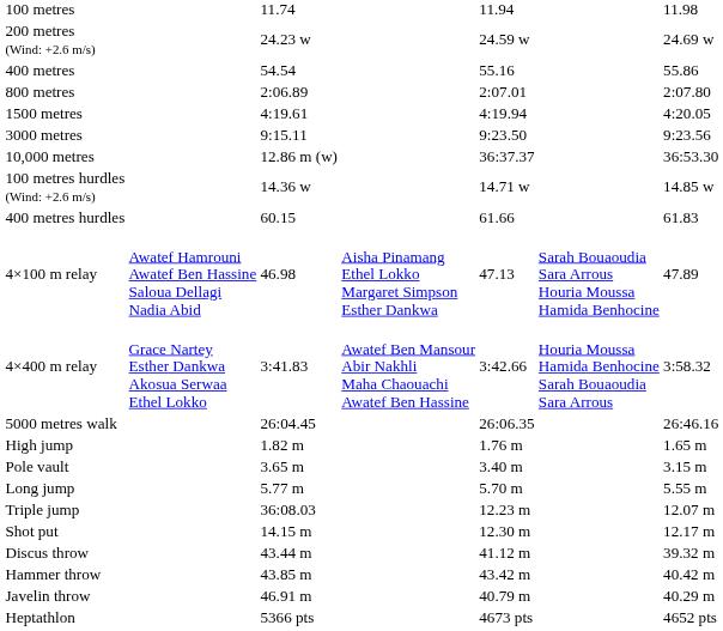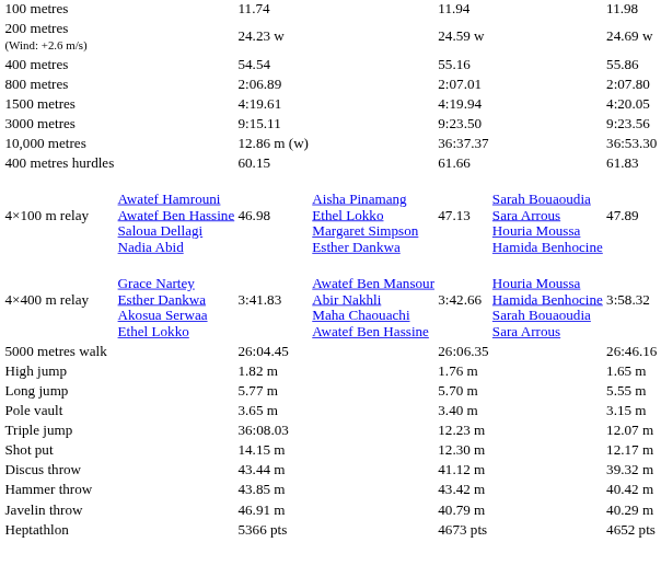 <table>
 <tr>
 <td>100 metres</td>
 <td></td>
 <td>11.74</td>
 <td></td>
 <td>11.94</td>
 <td></td>
 <td>11.98</td>
 </tr>
 <tr>
 <td>200 metres<br><small>(Wind: +2.6 m/s)</small></td>
 <td></td>
 <td>24.23 w</td>
 <td></td>
 <td>24.59 w</td>
 <td></td>
 <td>24.69 w</td>
 </tr>
 <tr>
 <td>400 metres</td>
 <td></td>
 <td>54.54</td>
 <td></td>
 <td>55.16</td>
 <td></td>
 <td>55.86</td>
 </tr>
 <tr>
 <td>800 metres</td>
 <td></td>
 <td>2:06.89</td>
 <td></td>
 <td>2:07.01</td>
 <td></td>
 <td>2:07.80</td>
 </tr>
 <tr>
 <td>1500 metres</td>
 <td></td>
 <td>4:19.61</td>
 <td></td>
 <td>4:19.94</td>
 <td></td>
 <td>4:20.05</td>
 </tr>
 <tr>
 <td>3000 metres</td>
 <td></td>
 <td>9:15.11</td>
 <td></td>
 <td>9:23.50</td>
 <td></td>
 <td>9:23.56</td>
 </tr>
 <tr>
 <td>10,000 metres</td>
 <td></td>
 <td>12.86 m (w)</td>
 <td></td>
 <td>36:37.37</td>
 <td></td>
 <td>36:53.30</td>
 </tr>
 <tr>
-<td>100 metres hurdles<br><small>(Wind: +2.6 m/s)</small></td>
-<td></td>
-<td>14.36 w</td>
-<td></td>
-<td>14.71 w</td>
-<td></td>
-<td>14.85 w</td>
-</tr>
-<tr>
 <td>400 metres hurdles</td>
 <td></td>
 <td>60.15</td>
 <td></td>
 <td>61.66</td>
 <td></td>
 <td>61.83</td>
 </tr>
 <tr>
 <td>4×100 m relay</td>
 <td><br><a href='#'>Awatef Hamrouni</a><br><a href='#'>Awatef Ben Hassine</a><br><a href='#'>Saloua Dellagi</a><br><a href='#'>Nadia Abid</a></td>
 <td>46.98</td>
 <td><br><a href='#'>Aisha Pinamang</a><br><a href='#'>Ethel Lokko</a><br><a href='#'>Margaret Simpson</a><br><a href='#'>Esther Dankwa</a></td>
 <td>47.13</td>
 <td><br><a href='#'>Sarah Bouaoudia</a><br><a href='#'>Sara Arrous</a><br><a href='#'>Houria Moussa</a><br><a href='#'>Hamida Benhocine</a></td>
 <td>47.89</td>
 </tr>
 <tr>
 <td>4×400 m relay</td>
 <td><br><a href='#'>Grace Nartey</a><br><a href='#'>Esther Dankwa</a><br><a href='#'>Akosua Serwaa</a><br><a href='#'>Ethel Lokko</a></td>
 <td>3:41.83</td>
 <td><br><a href='#'>Awatef Ben Mansour</a><br><a href='#'>Abir Nakhli</a><br><a href='#'>Maha Chaouachi</a><br><a href='#'>Awatef Ben Hassine</a></td>
 <td>3:42.66</td>
 <td><br><a href='#'>Houria Moussa</a><br><a href='#'>Hamida Benhocine</a><br><a href='#'>Sarah Bouaoudia</a><br><a href='#'>Sara Arrous</a></td>
 <td>3:58.32</td>
 </tr>
 <tr>
 <td>5000 metres walk</td>
 <td></td>
 <td>26:04.45</td>
 <td></td>
 <td>26:06.35</td>
 <td></td>
 <td>26:46.16</td>
 </tr>
 <tr>
 <td>High jump</td>
 <td></td>
 <td>1.82 m</td>
 <td></td>
 <td>1.76 m</td>
 <td></td>
 <td>1.65 m</td>
 </tr>
 <tr>
+<td>Long jump</td>
+<td></td>
+<td>5.77 m</td>
+<td></td>
+<td>5.70 m</td>
+<td></td>
+<td>5.55 m</td>
+</tr>
+<tr>
 <td>Pole vault</td>
 <td></td>
 <td>3.65 m</td>
 <td></td>
 <td>3.40 m</td>
 <td></td>
 <td>3.15 m</td>
-</tr>
-<tr>
-<td>Long jump</td>
-<td></td>
-<td>5.77 m</td>
-<td></td>
-<td>5.70 m</td>
-<td></td>
-<td>5.55 m</td>
 </tr>
 <tr>
 <td>Triple jump</td>
 <td></td>
 <td>36:08.03</td>
 <td></td>
 <td>12.23 m</td>
 <td></td>
 <td>12.07 m</td>
 </tr>
 <tr>
 <td>Shot put</td>
 <td></td>
 <td>14.15 m</td>
 <td></td>
 <td>12.30 m</td>
 <td></td>
 <td>12.17 m</td>
 </tr>
 <tr>
 <td>Discus throw</td>
 <td></td>
 <td>43.44 m</td>
 <td></td>
 <td>41.12 m</td>
 <td></td>
 <td>39.32 m</td>
 </tr>
 <tr>
 <td>Hammer throw</td>
 <td></td>
 <td>43.85 m</td>
 <td></td>
 <td>43.42 m</td>
 <td></td>
 <td>40.42 m</td>
 </tr>
 <tr>
 <td>Javelin throw</td>
 <td></td>
 <td>46.91 m</td>
 <td></td>
 <td>40.79 m</td>
 <td></td>
 <td>40.29 m</td>
 </tr>
 <tr>
 <td>Heptathlon</td>
 <td></td>
 <td>5366 pts</td>
 <td></td>
 <td>4673 pts</td>
 <td></td>
 <td>4652 pts</td>
 </tr>
 </table>
